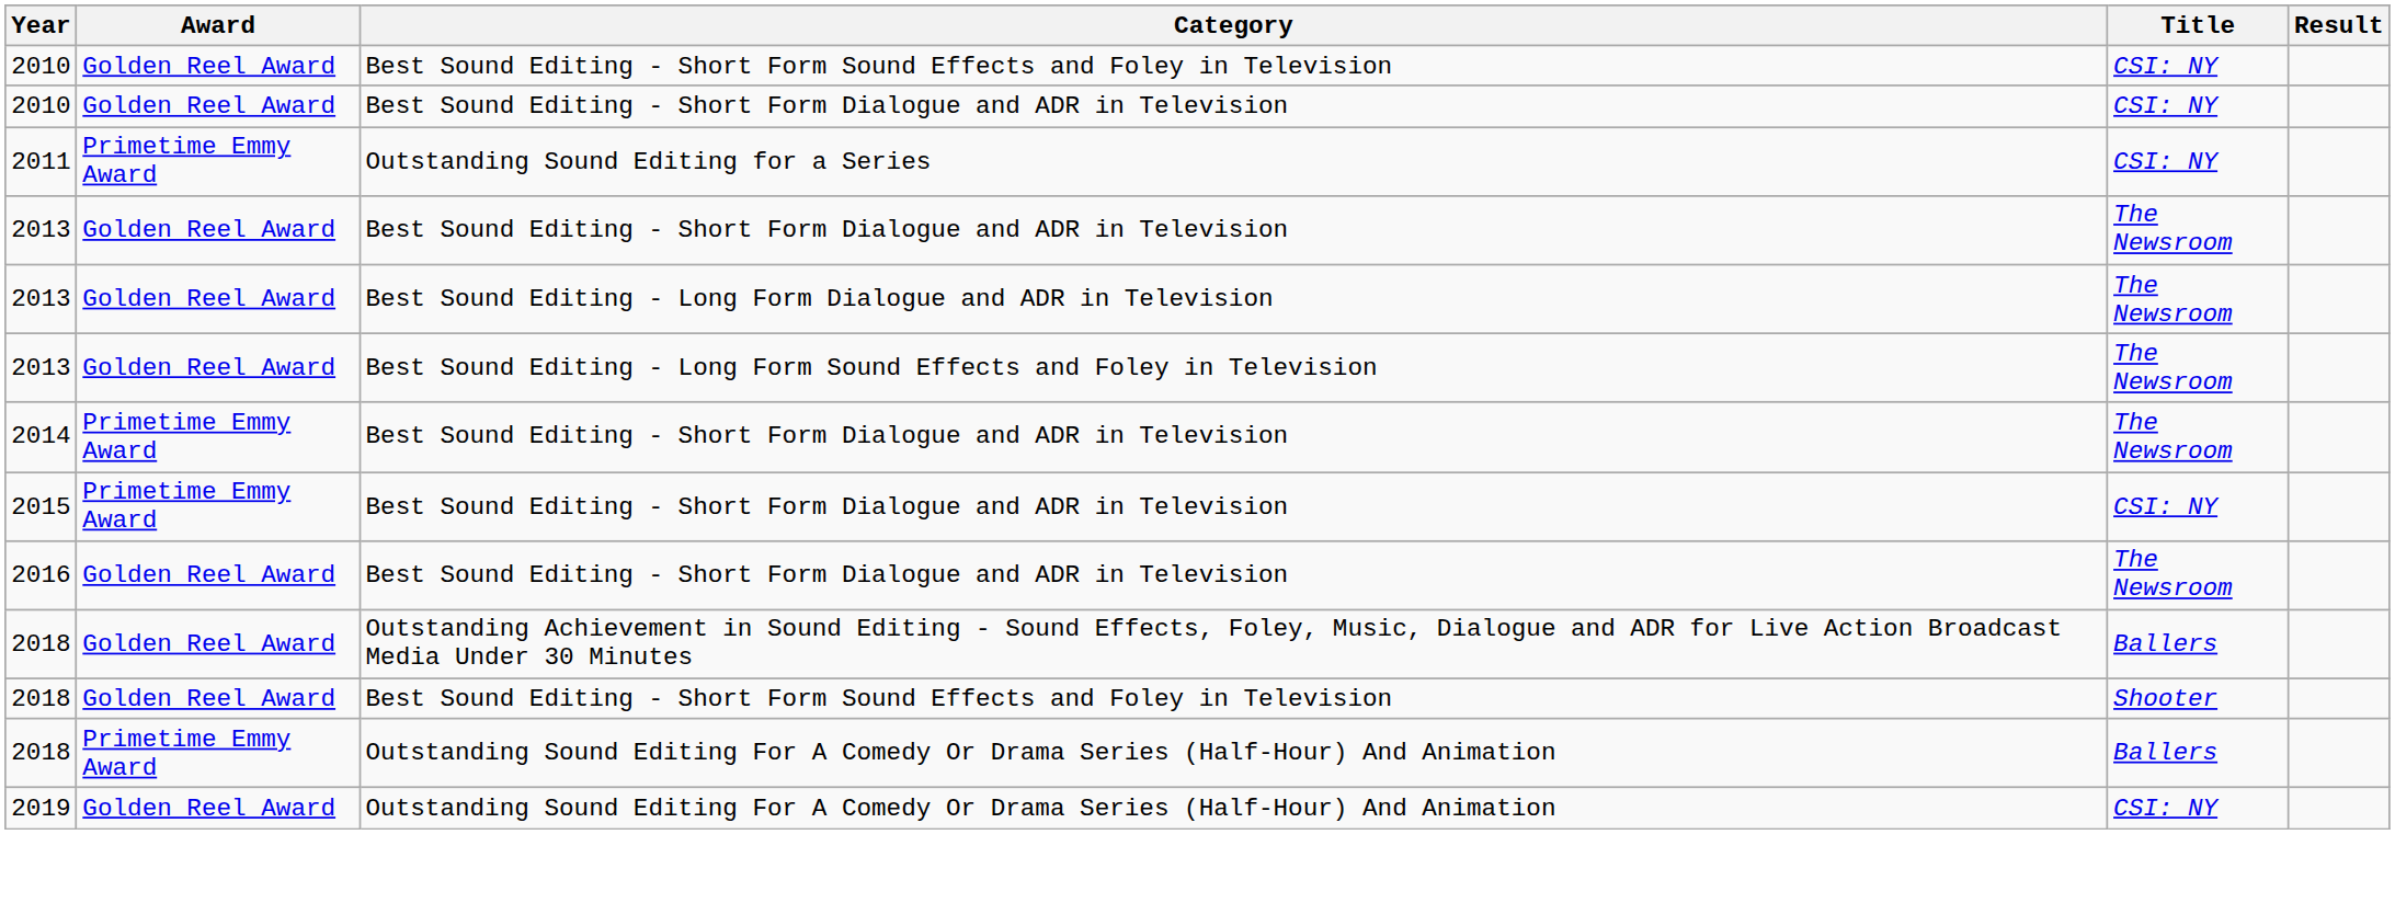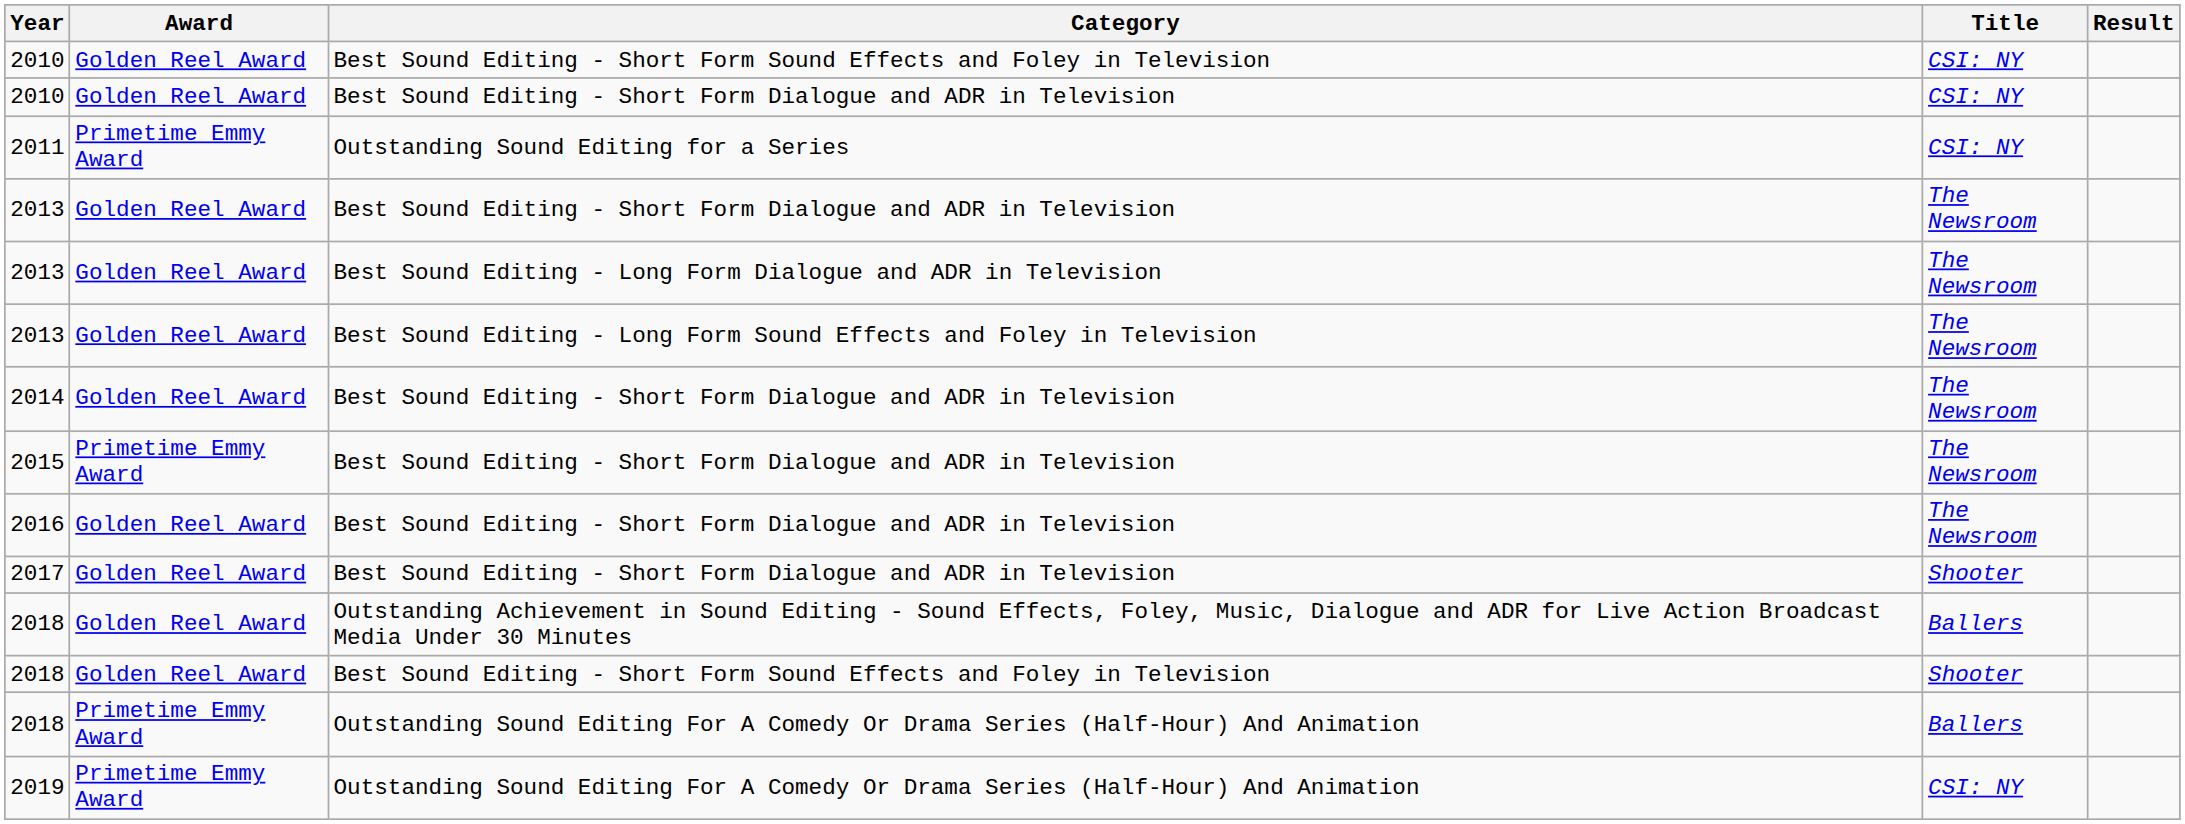 <table class="wikitable sortable">
 <tr>
 <th>Year</th>
 <th>Award</th>
 <th>Category</th>
 <th>Title</th>
 <th>Result</th>
 </tr>
 <tr>
 <td>2010</td>
 <td><a href='#'>Golden Reel Award</a></td>
 <td>Best Sound Editing - Short Form Sound Effects and Foley in Television</td>
 <td><em><a href='#'>CSI: NY</a></em></td>
 <td></td>
 </tr>
 <tr>
 <td>2010</td>
 <td><a href='#'>Golden Reel Award</a></td>
 <td>Best Sound Editing - Short Form Dialogue and ADR in Television</td>
 <td><em><a href='#'>CSI: NY</a></em></td>
 <td></td>
 </tr>
 <tr>
 <td>2011</td>
 <td><a href='#'>Primetime Emmy Award</a></td>
 <td>Outstanding Sound Editing for a Series</td>
 <td><em><a href='#'>CSI: NY</a></em></td>
 <td></td>
 </tr>
 <tr>
 <td>2013</td>
 <td><a href='#'>Golden Reel Award</a></td>
 <td>Best Sound Editing - Short Form Dialogue and ADR in Television</td>
 <td><em><a href='#'>The Newsroom</a></em></td>
 <td></td>
 </tr>
 <tr>
 <td>2013</td>
 <td><a href='#'>Golden Reel Award</a></td>
 <td>Best Sound Editing - Long Form Dialogue and ADR in Television</td>
 <td><em><a href='#'>The Newsroom</a></em></td>
 <td></td>
 </tr>
 <tr>
 <td>2013</td>
 <td><a href='#'>Golden Reel Award</a></td>
 <td>Best Sound Editing - Long Form Sound Effects and Foley in Television</td>
 <td><em><a href='#'>The Newsroom</a></em></td>
 <td></td>
 </tr>
 <tr>
 <td>2014</td>
-<td><a href='#'>Primetime Emmy Award</a></td>
+<td><a href='#'>Golden Reel Award</a></td>
 <td>Best Sound Editing - Short Form Dialogue and ADR in Television</td>
 <td><em><a href='#'>The Newsroom</a></em></td>
 <td></td>
 </tr>
 <tr>
 <td>2015</td>
 <td><a href='#'>Primetime Emmy Award</a></td>
 <td>Best Sound Editing - Short Form Dialogue and ADR in Television</td>
-<td><em><a href='#'>CSI: NY</a></em></td>
+<td><em><a href='#'>The Newsroom</a></em></td>
 <td></td>
 </tr>
 <tr>
 <td>2016</td>
 <td><a href='#'>Golden Reel Award</a></td>
 <td>Best Sound Editing - Short Form Dialogue and ADR in Television</td>
 <td><em><a href='#'>The Newsroom</a></em></td>
+<td></td>
+</tr>
+<tr>
+<td>2017</td>
+<td><a href='#'>Golden Reel Award</a></td>
+<td>Best Sound Editing - Short Form Dialogue and ADR in Television</td>
+<td><em><a href='#'>Shooter</a></em></td>
 <td></td>
 </tr>
 <tr>
 <td>2018</td>
 <td><a href='#'>Golden Reel Award</a></td>
 <td>Outstanding Achievement in Sound Editing - Sound Effects, Foley, Music, Dialogue and ADR for Live Action Broadcast Media Under 30 Minutes</td>
 <td><em><a href='#'>Ballers</a></em></td>
 <td></td>
 </tr>
 <tr>
 <td>2018</td>
 <td><a href='#'>Golden Reel Award</a></td>
 <td>Best Sound Editing - Short Form Sound Effects and Foley in Television</td>
 <td><em><a href='#'>Shooter</a></em></td>
 <td></td>
 </tr>
 <tr>
 <td>2018</td>
 <td><a href='#'>Primetime Emmy Award</a></td>
 <td>Outstanding Sound Editing For A Comedy Or Drama Series (Half-Hour) And Animation</td>
 <td><em><a href='#'>Ballers</a></em></td>
 <td></td>
 </tr>
 <tr>
 <td>2019</td>
-<td><a href='#'>Golden Reel Award</a></td>
+<td><a href='#'>Primetime Emmy Award</a></td>
 <td>Outstanding Sound Editing For A Comedy Or Drama Series (Half-Hour) And Animation</td>
 <td><em><a href='#'>CSI: NY</a></em></td>
 <td></td>
 </tr>
 </table>
